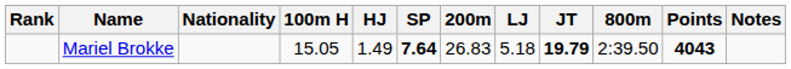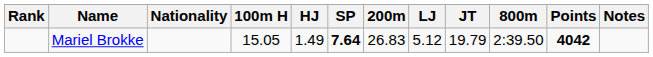 <table class="wikitable sortable" style="text-align:center">
 <tr>
 </tr>
 <tr>
 <th>Rank</th>
 <th>Name</th>
 <th>Nationality</th>
 <th>100m H</th>
 <th>HJ</th>
 <th>SP</th>
 <th>200m</th>
 <th>LJ</th>
 <th>JT</th>
 <th>800m</th>
 <th>Points</th>
 <th>Notes</th>
 </tr>
 <tr>
 <td></td>
 <td align=left><a href='#'>Mariel Brokke</a></td>
 <td align=left></td>
 <td>15.05</td>
 <td>1.49</td>
 <td><strong>7.64</strong></td>
 <td>26.83</td>
-<td>5.18</td>
-<td><strong>19.79</strong></td>
+<td>5.12</td>
+<td>19.79</td>
 <td>2:39.50</td>
-<td><strong>4043</strong></td>
+<td><strong>4042</strong></td>
 <td></td>
 </tr>
 </table>
